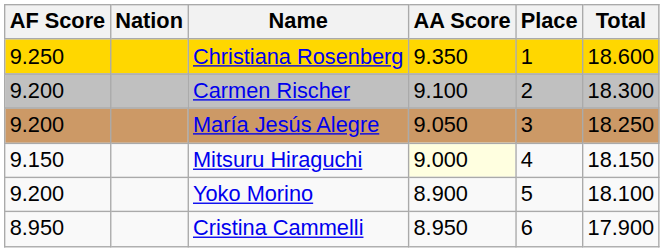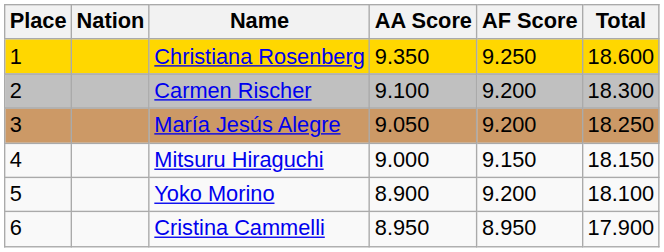 <table class="wikitable">
 <tr>
-<th>AF Score</th>
+<th>Place</th>
 <th>Nation</th>
 <th>Name</th>
 <th>AA Score</th>
-<th>Place</th>
+<th>AF Score</th>
 <th>Total</th>
 </tr>
 <tr bgcolor=gold>
-<td>9.250</td>
+<td>1</td>
 <td></td>
 <td><a href='#'>Christiana Rosenberg</a></td>
 <td>9.350</td>
-<td>1</td>
+<td>9.250</td>
 <td>18.600</td>
 </tr>
 <tr bgcolor=silver>
-<td>9.200</td>
+<td>2</td>
 <td></td>
 <td><a href='#'>Carmen Rischer</a></td>
 <td>9.100</td>
-<td>2</td>
+<td>9.200</td>
 <td>18.300</td>
 </tr>
 <tr bgcolor=cc9966>
-<td>9.200</td>
+<td>3</td>
 <td></td>
 <td><a href='#'>María Jesús Alegre</a></td>
 <td>9.050</td>
-<td>3</td>
+<td>9.200</td>
 <td>18.250</td>
 </tr>
 <tr>
-<td>9.150</td>
+<td>4</td>
 <td></td>
 <td><a href='#'>Mitsuru Hiraguchi</a></td>
-<td style="background: lightyellow;">9.000</td>
-<td>4</td>
+<td>9.000</td>
+<td>9.150</td>
 <td>18.150</td>
 </tr>
 <tr>
-<td>9.200</td>
+<td>5</td>
 <td></td>
 <td><a href='#'>Yoko Morino</a></td>
 <td>8.900</td>
-<td>5</td>
+<td>9.200</td>
 <td>18.100</td>
 </tr>
 <tr>
-<td>8.950</td>
+<td>6</td>
 <td></td>
 <td><a href='#'>Cristina Cammelli</a></td>
 <td>8.950</td>
-<td>6</td>
+<td>8.950</td>
 <td>17.900</td>
 </tr>
 </table>
